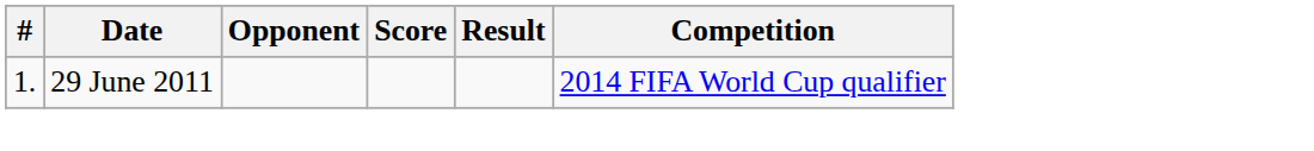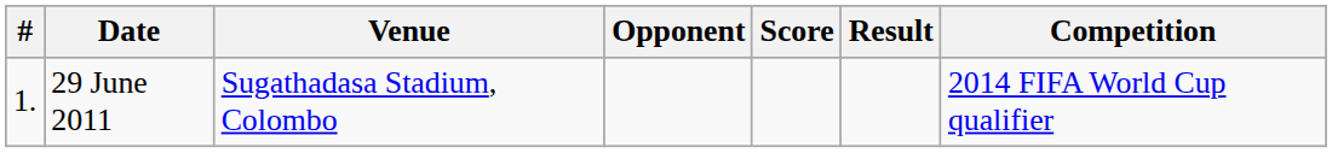 <table class="wikitable" style="font-size:90%">
 <tr>
 <th>#</th>
 <th>Date</th>
+<th>Venue</th>
 <th>Opponent</th>
 <th>Score</th>
 <th>Result</th>
 <th>Competition</th>
 </tr>
 <tr>
 <td>1.</td>
 <td>29 June 2011</td>
+<td><a href='#'>Sugathadasa Stadium</a>, <a href='#'>Colombo</a></td>
 <td></td>
 <td></td>
 <td></td>
 <td><a href='#'>2014 FIFA World Cup qualifier</a></td>
 </tr>
 </table>
